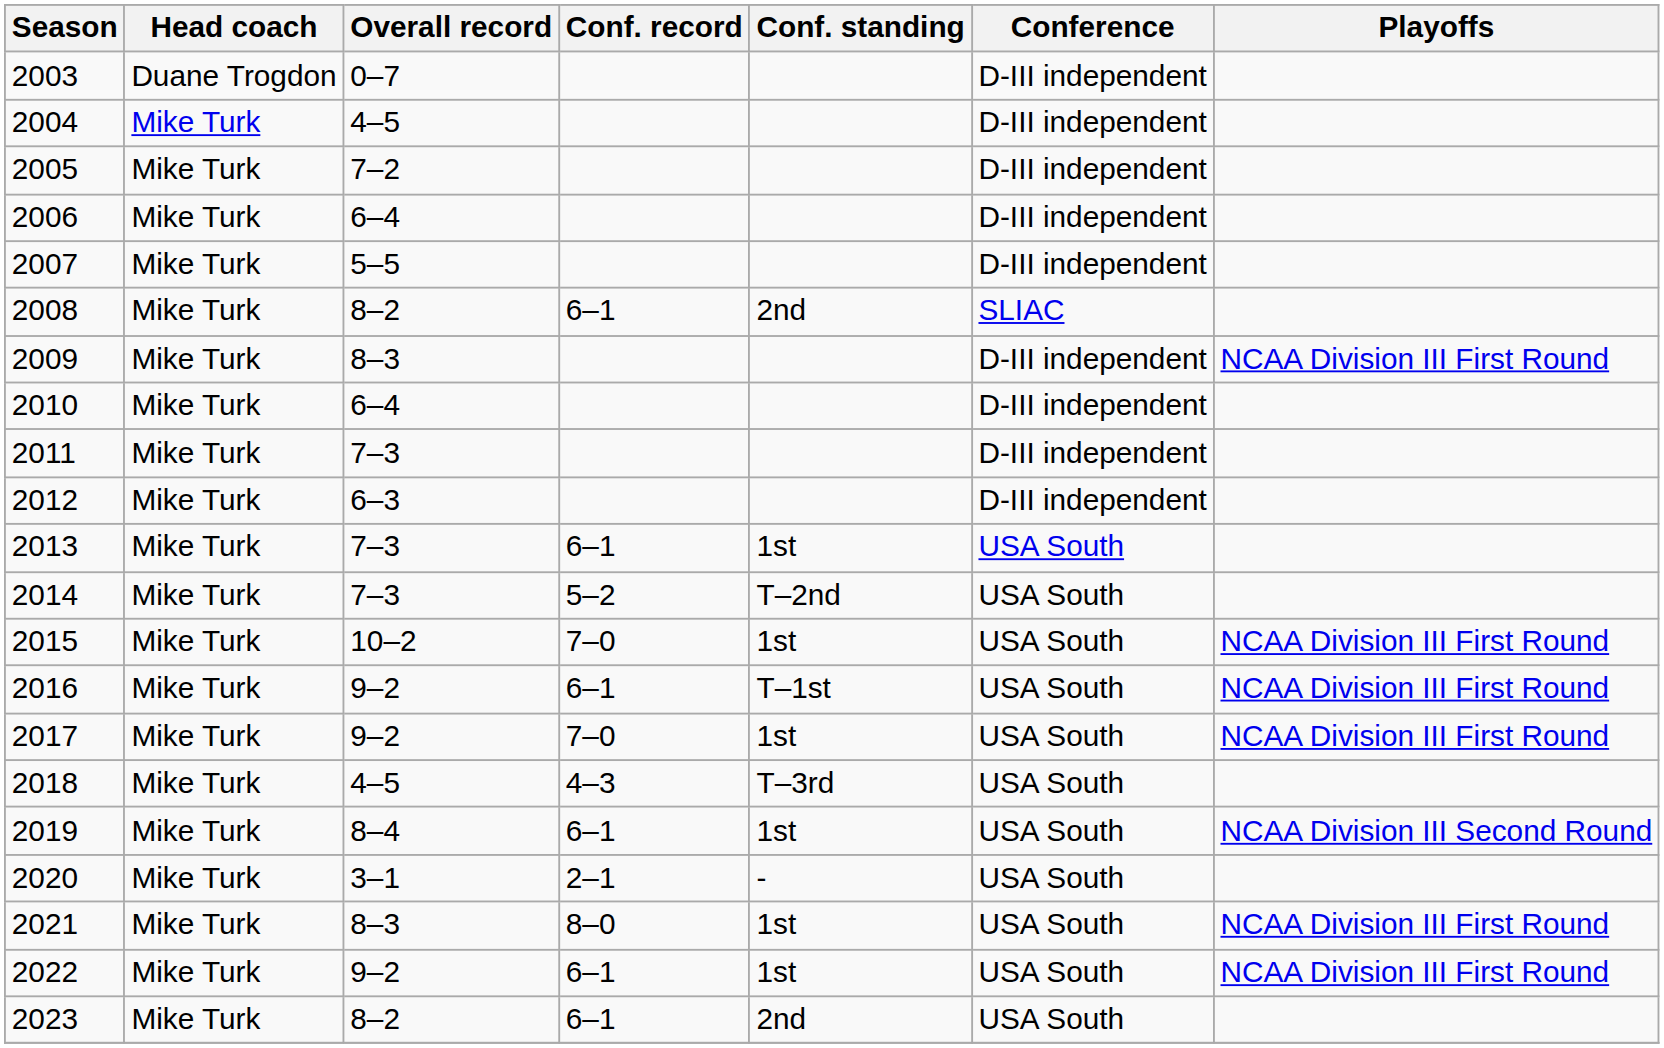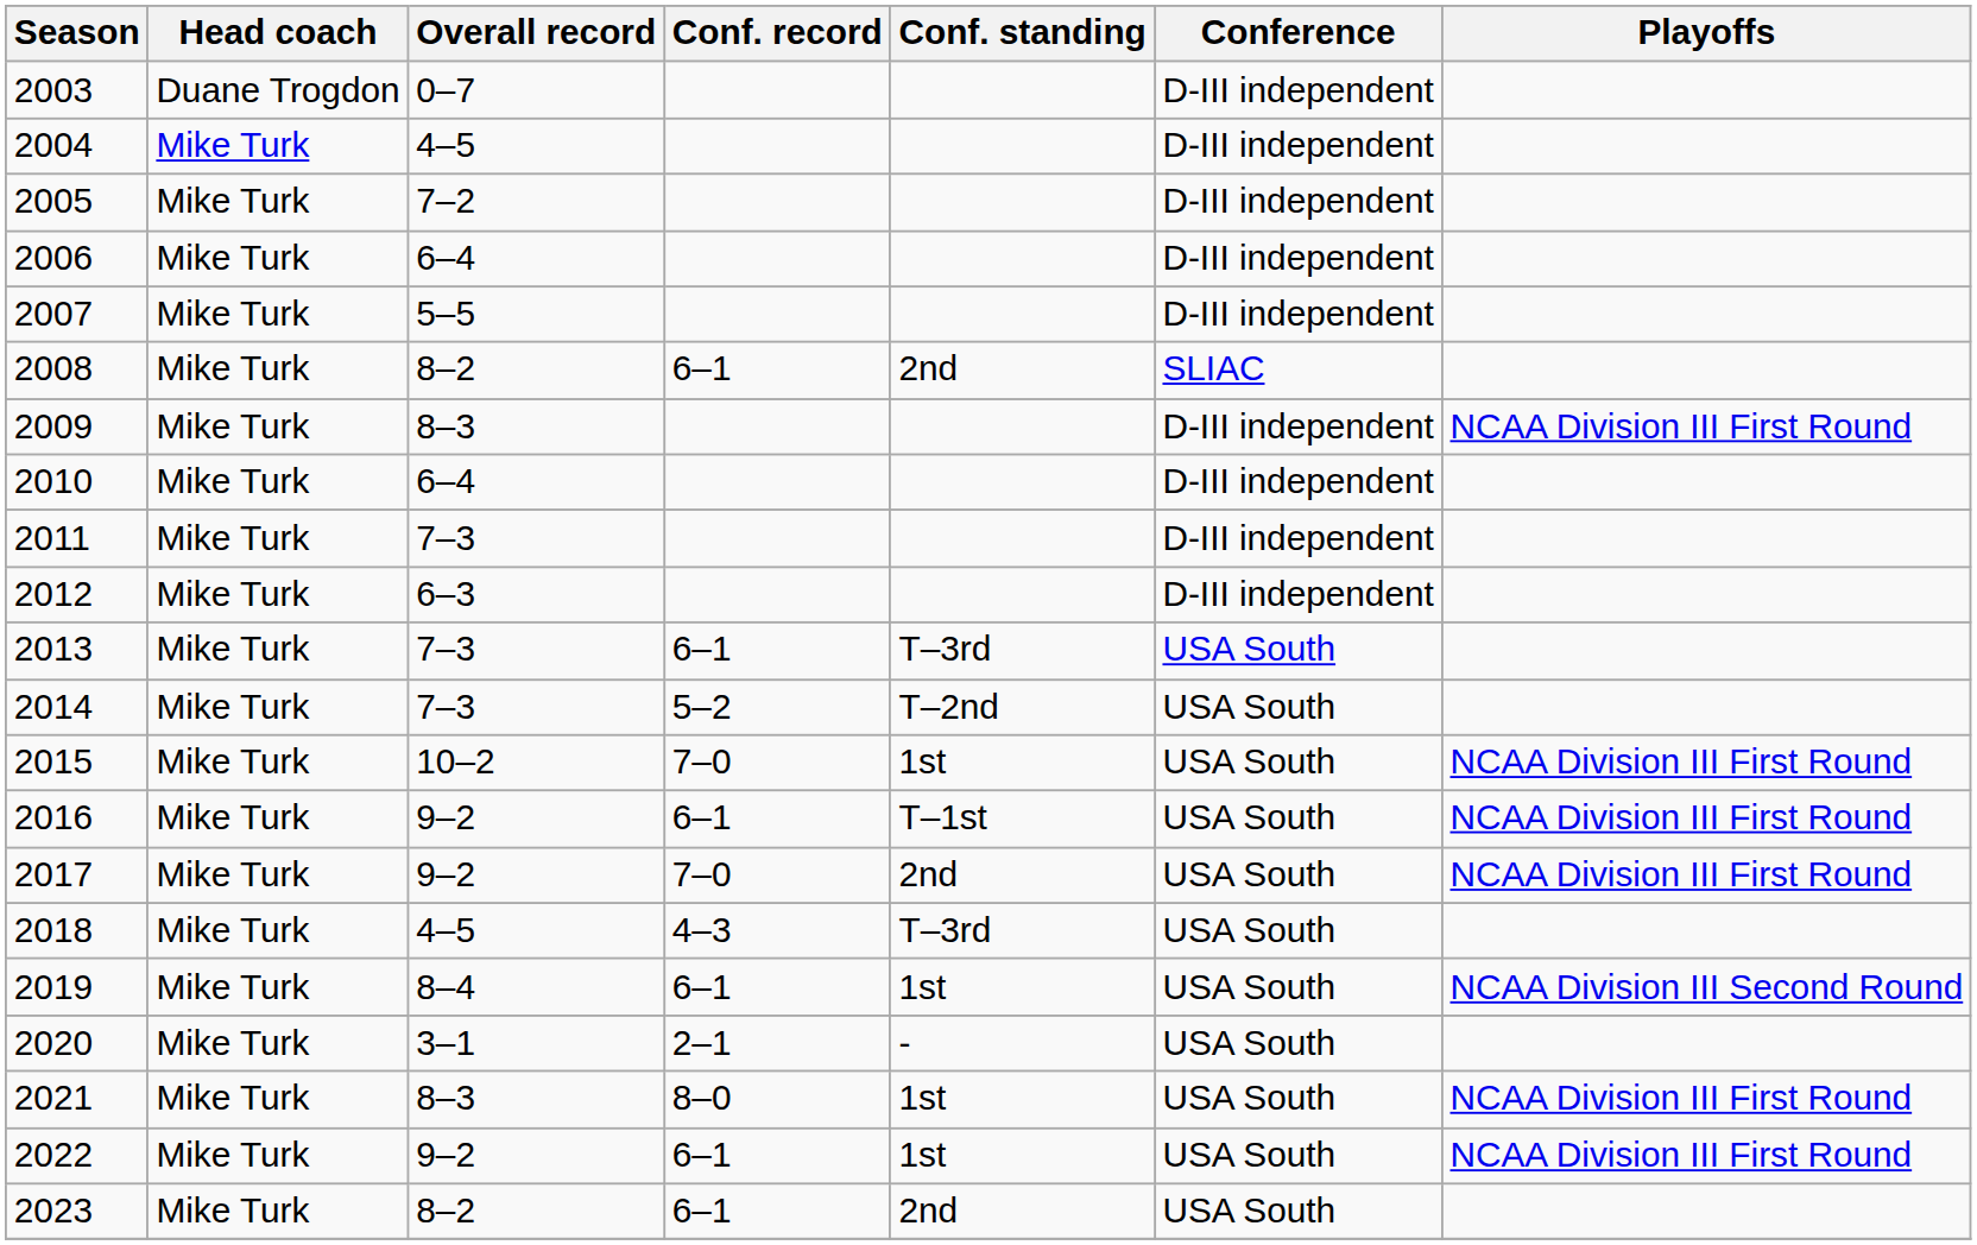 <table class="wikitable">
 <tr>
 <th>Season</th>
 <th>Head coach</th>
 <th>Overall record</th>
 <th>Conf. record</th>
 <th>Conf. standing</th>
 <th>Conference</th>
 <th>Playoffs</th>
 </tr>
 <tr>
 <td>2003</td>
 <td>Duane Trogdon</td>
 <td>0–7</td>
 <td></td>
 <td></td>
 <td>D-III independent</td>
 <td></td>
 </tr>
 <tr>
 <td>2004</td>
 <td><a href='#'>Mike Turk</a></td>
 <td>4–5</td>
 <td></td>
 <td></td>
 <td>D-III independent</td>
 <td></td>
 </tr>
 <tr>
 <td>2005</td>
 <td>Mike Turk</td>
 <td>7–2</td>
 <td></td>
 <td></td>
 <td>D-III independent</td>
 <td></td>
 </tr>
 <tr>
 <td>2006</td>
 <td>Mike Turk</td>
 <td>6–4</td>
 <td></td>
 <td></td>
 <td>D-III independent</td>
 <td></td>
 </tr>
 <tr>
 <td>2007</td>
 <td>Mike Turk</td>
 <td>5–5</td>
 <td></td>
 <td></td>
 <td>D-III independent</td>
 <td></td>
 </tr>
 <tr>
 <td>2008</td>
 <td>Mike Turk</td>
 <td>8–2</td>
 <td>6–1</td>
 <td>2nd</td>
 <td><a href='#'>SLIAC</a></td>
 <td></td>
 </tr>
 <tr>
 <td>2009</td>
 <td>Mike Turk</td>
 <td>8–3</td>
 <td></td>
 <td></td>
 <td>D-III independent</td>
 <td><a href='#'>NCAA Division III First Round</a></td>
 </tr>
 <tr>
 <td>2010</td>
 <td>Mike Turk</td>
 <td>6–4</td>
 <td></td>
 <td></td>
 <td>D-III independent</td>
 <td></td>
 </tr>
 <tr>
 <td>2011</td>
 <td>Mike Turk</td>
 <td>7–3</td>
 <td></td>
 <td></td>
 <td>D-III independent</td>
 <td></td>
 </tr>
 <tr>
 <td>2012</td>
 <td>Mike Turk</td>
 <td>6–3</td>
 <td></td>
 <td></td>
 <td>D-III independent</td>
 <td></td>
 </tr>
 <tr>
 <td>2013</td>
 <td>Mike Turk</td>
 <td>7–3</td>
 <td>6–1</td>
-<td>1st</td>
+<td>T–3rd</td>
 <td><a href='#'>USA South</a></td>
 <td></td>
 </tr>
 <tr>
 <td>2014</td>
 <td>Mike Turk</td>
 <td>7–3</td>
 <td>5–2</td>
 <td>T–2nd</td>
 <td>USA South</td>
 <td></td>
 </tr>
 <tr>
 <td>2015</td>
 <td>Mike Turk</td>
 <td>10–2</td>
 <td>7–0</td>
 <td>1st</td>
 <td>USA South</td>
 <td><a href='#'>NCAA Division III First Round</a></td>
 </tr>
 <tr>
 <td>2016</td>
 <td>Mike Turk</td>
 <td>9–2</td>
 <td>6–1</td>
 <td>T–1st</td>
 <td>USA South</td>
 <td><a href='#'>NCAA Division III First Round</a></td>
 </tr>
 <tr>
 <td>2017</td>
 <td>Mike Turk</td>
 <td>9–2</td>
 <td>7–0</td>
-<td>1st</td>
+<td>2nd</td>
 <td>USA South</td>
 <td><a href='#'>NCAA Division III First Round</a></td>
 </tr>
 <tr>
 <td>2018</td>
 <td>Mike Turk</td>
 <td>4–5</td>
 <td>4–3</td>
 <td>T–3rd</td>
 <td>USA South</td>
 <td></td>
 </tr>
 <tr>
 <td>2019</td>
 <td>Mike Turk</td>
 <td>8–4</td>
 <td>6–1</td>
 <td>1st</td>
 <td>USA South</td>
 <td><a href='#'>NCAA Division III Second Round</a></td>
 </tr>
 <tr>
 <td>2020</td>
 <td>Mike Turk</td>
 <td>3–1</td>
 <td>2–1</td>
 <td>-</td>
 <td>USA South</td>
 <td></td>
 </tr>
 <tr>
 <td>2021</td>
 <td>Mike Turk</td>
 <td>8–3</td>
 <td>8–0</td>
 <td>1st</td>
 <td>USA South</td>
 <td><a href='#'>NCAA Division III First Round</a></td>
 </tr>
 <tr>
 <td>2022</td>
 <td>Mike Turk</td>
 <td>9–2</td>
 <td>6–1</td>
 <td>1st</td>
 <td>USA South</td>
 <td><a href='#'>NCAA Division III First Round</a></td>
 </tr>
 <tr>
 <td>2023</td>
 <td>Mike Turk</td>
 <td>8–2</td>
 <td>6–1</td>
 <td>2nd</td>
 <td>USA South</td>
 <td></td>
 </tr>
 <tr>
 </tr>
 </table>
